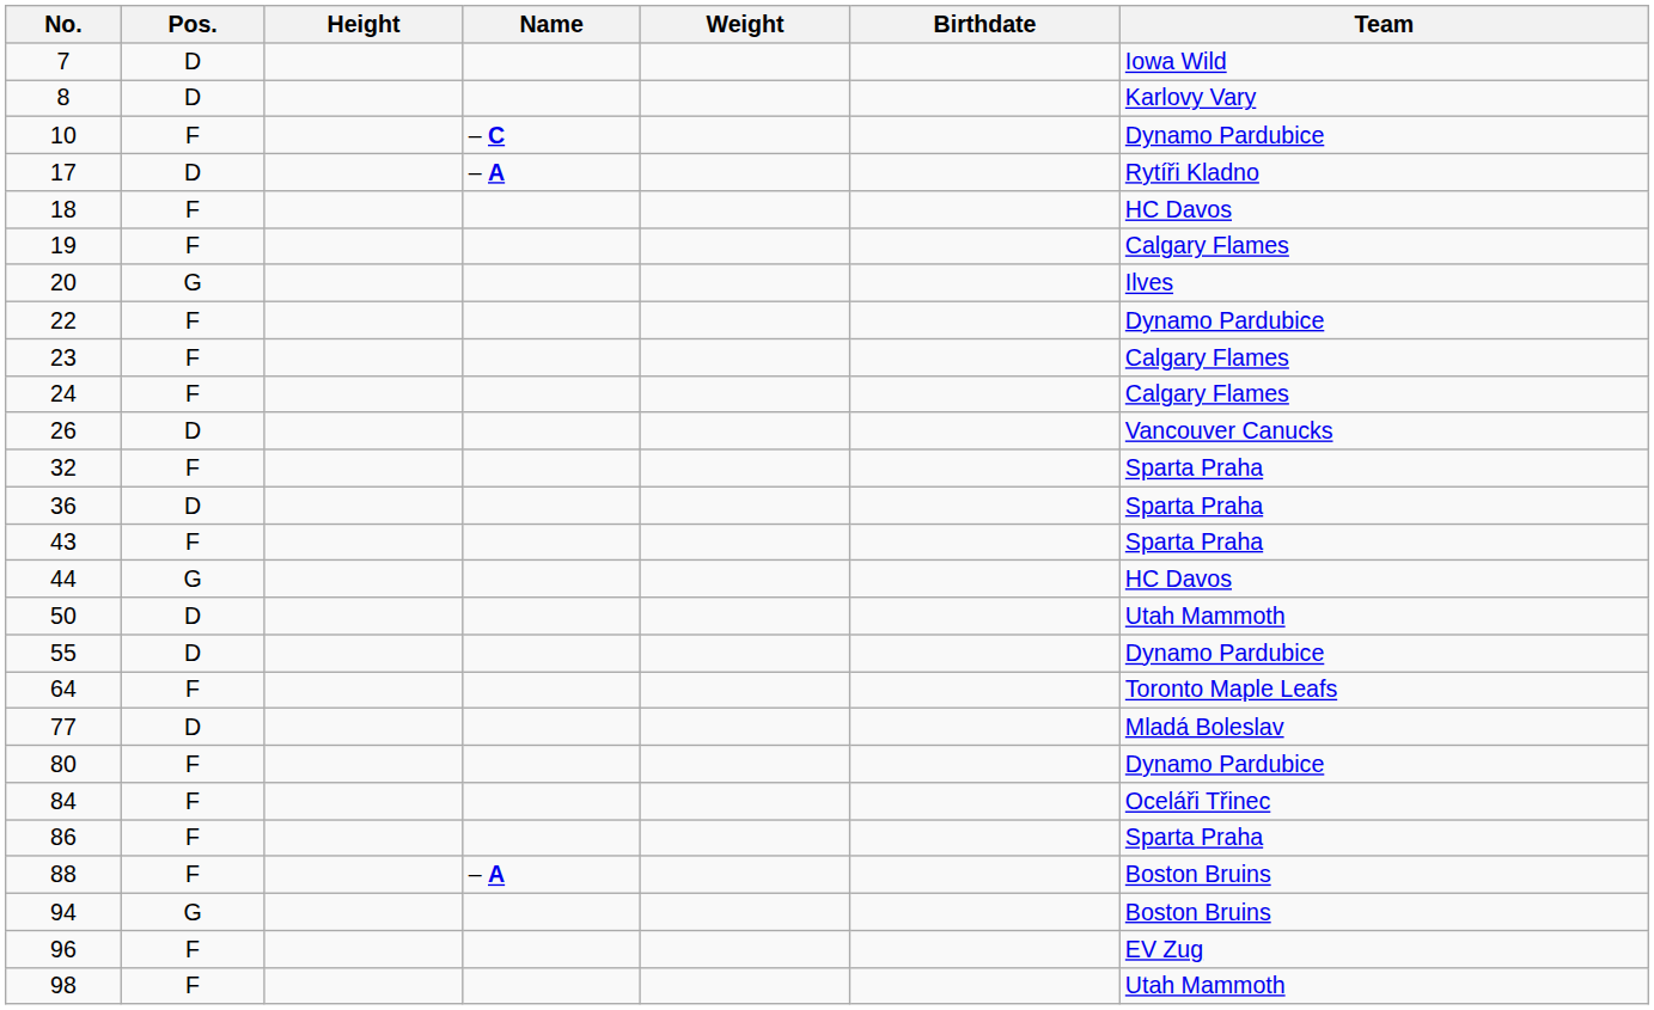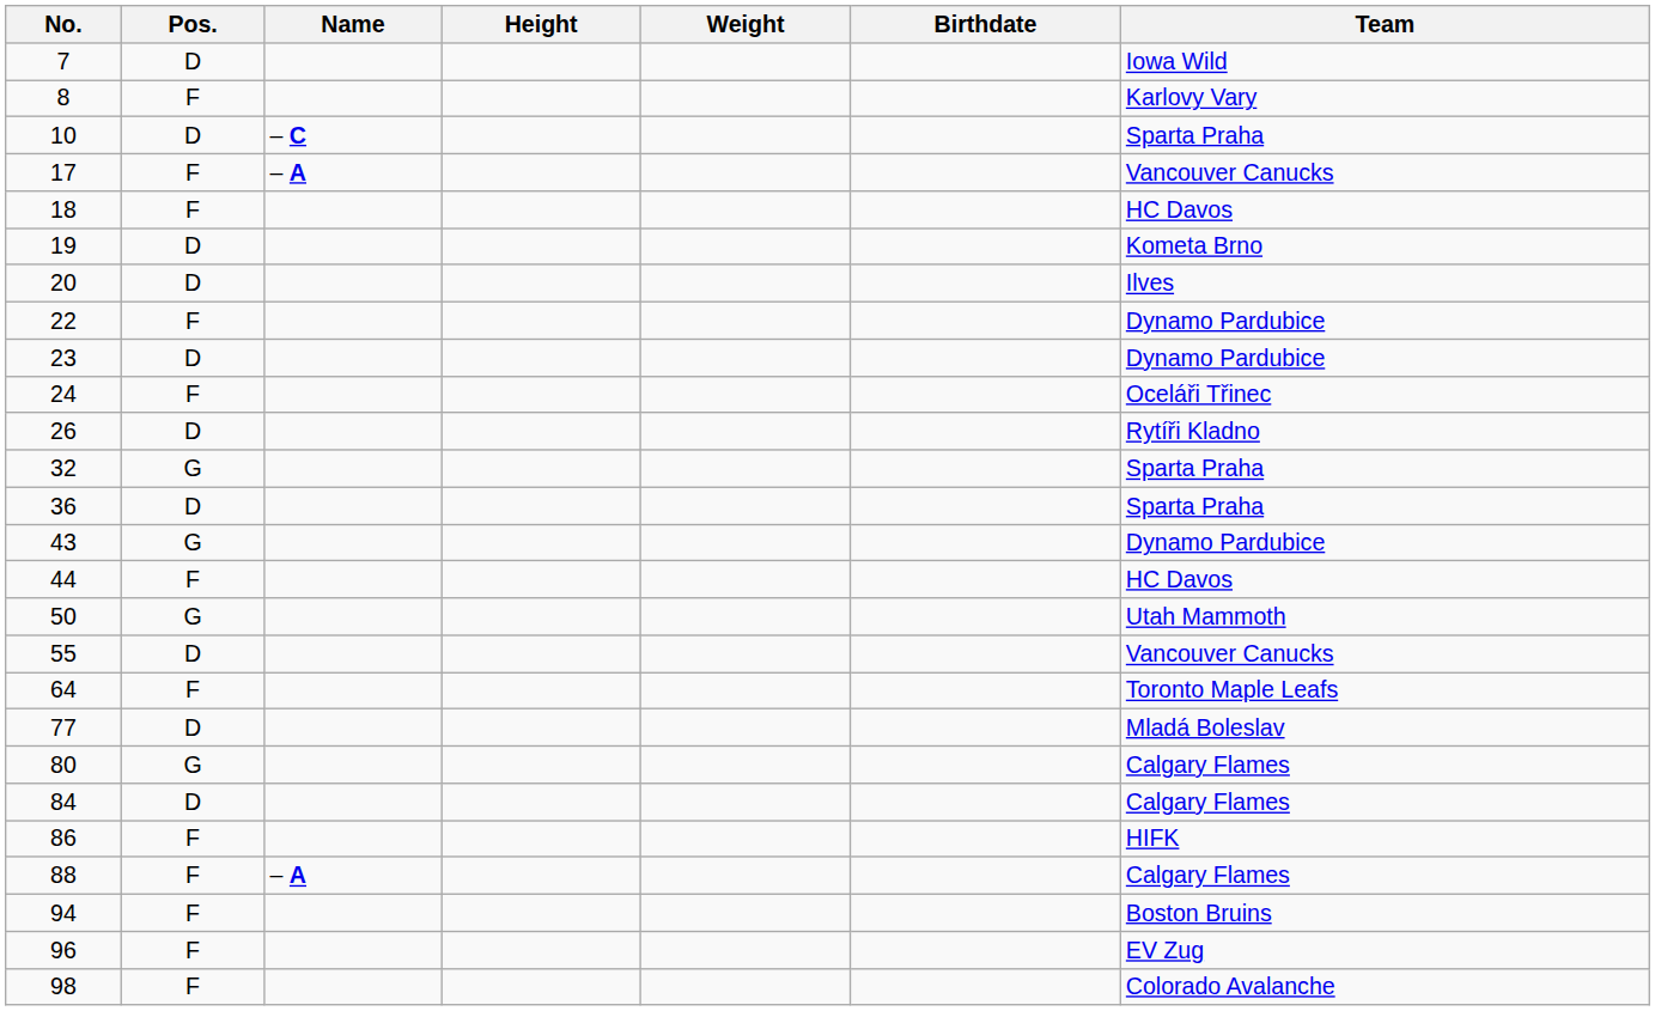 <table width="80%" class="wikitable sortable" style="font-size: 90%; text-align: center;">
 <tr>
 <th>No.</th>
 <th>Pos.</th>
+<th>Name</th>
 <th>Height</th>
-<th>Name</th>
 <th>Weight</th>
 <th>Birthdate</th>
 <th>Team</th>
 </tr>
 <tr>
 <td>7</td>
 <td>D</td>
+<td align="left"></td>
 <td></td>
-<td align="left"></td>
 <td></td>
 <td></td>
 <td style="text-align:left;"> <a href='#'>Iowa Wild</a></td>
 </tr>
 <tr>
 <td>8</td>
-<td>D</td>
+<td>F</td>
+<td align="left"></td>
 <td></td>
-<td align="left"></td>
 <td></td>
 <td></td>
 <td style="text-align:left;"> <a href='#'>Karlovy Vary</a></td>
 </tr>
 <tr>
 <td>10</td>
-<td>F</td>
-<td></td>
+<td>D</td>
 <td align="left"> – <strong><a href='#'>C</a></strong></td>
 <td></td>
 <td></td>
-<td style="text-align:left;"> <a href='#'>Dynamo Pardubice</a></td>
+<td></td>
+<td style="text-align:left;"> <a href='#'>Sparta Praha</a></td>
 </tr>
 <tr>
 <td>17</td>
-<td>D</td>
-<td></td>
+<td>F</td>
 <td align="left"> – <strong><a href='#'>A</a></strong></td>
 <td></td>
 <td></td>
-<td style="text-align:left;"> <a href='#'>Rytíři Kladno</a></td>
+<td></td>
+<td style="text-align:left;"> <a href='#'>Vancouver Canucks</a></td>
 </tr>
 <tr>
 <td>18</td>
 <td>F</td>
+<td align="left"></td>
 <td></td>
-<td align="left"></td>
 <td></td>
 <td></td>
 <td style="text-align:left;"> <a href='#'>HC Davos</a></td>
 </tr>
 <tr>
 <td>19</td>
-<td>F</td>
-<td></td>
+<td>D</td>
 <td align=left></td>
 <td></td>
 <td></td>
-<td style="text-align:left;"> <a href='#'>Calgary Flames</a></td>
+<td></td>
+<td style="text-align:left;"> <a href='#'>Kometa Brno</a></td>
 </tr>
 <tr>
 <td>20</td>
-<td>G</td>
+<td>D</td>
+<td align="left"></td>
 <td></td>
-<td align="left"></td>
 <td></td>
 <td></td>
 <td style="text-align:left;"> <a href='#'>Ilves</a></td>
 </tr>
 <tr>
 <td>22</td>
 <td>F</td>
+<td align=left></td>
 <td></td>
-<td align=left></td>
 <td></td>
 <td></td>
 <td style="text-align:left;"> <a href='#'>Dynamo Pardubice</a></td>
 </tr>
 <tr>
 <td>23</td>
-<td>F</td>
-<td></td>
+<td>D</td>
 <td align="left"></td>
 <td></td>
 <td></td>
-<td style="text-align:left;"> <a href='#'>Calgary Flames</a></td>
+<td></td>
+<td style="text-align:left;"> <a href='#'>Dynamo Pardubice</a></td>
 </tr>
 <tr>
 <td>24</td>
 <td>F</td>
-<td></td>
 <td align="left"></td>
 <td></td>
 <td></td>
-<td style="text-align:left;"> <a href='#'>Calgary Flames</a></td>
+<td></td>
+<td style="text-align:left;"> <a href='#'>Oceláři Třinec</a></td>
 </tr>
 <tr>
 <td>26</td>
 <td>D</td>
-<td></td>
 <td align="left"></td>
 <td></td>
 <td></td>
-<td style="text-align:left;"> <a href='#'>Vancouver Canucks</a></td>
+<td></td>
+<td style="text-align:left;"> <a href='#'>Rytíři Kladno</a></td>
 </tr>
 <tr>
 <td>32</td>
-<td>F</td>
+<td>G</td>
+<td align="left"></td>
 <td></td>
-<td align="left"></td>
 <td></td>
 <td></td>
 <td style="text-align:left;"> <a href='#'>Sparta Praha</a></td>
 </tr>
 <tr>
 <td>36</td>
 <td>D</td>
+<td align="left"></td>
 <td></td>
-<td align="left"></td>
 <td></td>
 <td></td>
 <td style="text-align:left;"> <a href='#'>Sparta Praha</a></td>
 </tr>
 <tr>
 <td>43</td>
-<td>F</td>
-<td></td>
+<td>G</td>
 <td align="left"></td>
 <td></td>
 <td></td>
-<td style="text-align:left;"> <a href='#'>Sparta Praha</a></td>
+<td></td>
+<td style="text-align:left;"> <a href='#'>Dynamo Pardubice</a></td>
 </tr>
 <tr>
 <td>44</td>
-<td>G</td>
+<td>F</td>
+<td align="left"></td>
 <td></td>
-<td align="left"></td>
 <td></td>
 <td></td>
 <td style="text-align:left;"> <a href='#'>HC Davos</a></td>
 </tr>
 <tr>
 <td>50</td>
-<td>D</td>
+<td>G</td>
+<td align="left"></td>
 <td></td>
-<td align="left"></td>
 <td></td>
 <td></td>
 <td style="text-align:left;"> <a href='#'>Utah Mammoth</a></td>
 </tr>
 <tr>
 <td>55</td>
 <td>D</td>
-<td></td>
 <td align="left"></td>
 <td></td>
 <td></td>
-<td style="text-align:left;"> <a href='#'>Dynamo Pardubice</a></td>
+<td></td>
+<td style="text-align:left;"> <a href='#'>Vancouver Canucks</a></td>
 </tr>
 <tr>
 <td>64</td>
 <td>F</td>
+<td align="left"></td>
 <td></td>
-<td align="left"></td>
 <td></td>
 <td></td>
 <td style="text-align:left;"> <a href='#'>Toronto Maple Leafs</a></td>
 </tr>
 <tr>
 <td>77</td>
 <td>D</td>
+<td align="left"></td>
 <td></td>
-<td align="left"></td>
 <td></td>
 <td></td>
 <td style="text-align:left;"> <a href='#'>Mladá Boleslav</a></td>
 </tr>
 <tr>
 <td>80</td>
-<td>F</td>
-<td></td>
+<td>G</td>
 <td align="left"></td>
 <td></td>
 <td></td>
-<td style="text-align:left;"> <a href='#'>Dynamo Pardubice</a></td>
+<td></td>
+<td style="text-align:left;"> <a href='#'>Calgary Flames</a></td>
 </tr>
 <tr>
 <td>84</td>
-<td>F</td>
-<td></td>
+<td>D</td>
 <td align="left"></td>
 <td></td>
 <td></td>
-<td style="text-align:left;"> <a href='#'>Oceláři Třinec</a></td>
+<td></td>
+<td style="text-align:left;"> <a href='#'>Calgary Flames</a></td>
 </tr>
 <tr>
 <td>86</td>
 <td>F</td>
-<td></td>
 <td align="left"></td>
 <td></td>
 <td></td>
-<td style="text-align:left;"> <a href='#'>Sparta Praha</a></td>
+<td></td>
+<td style="text-align:left;"> <a href='#'>HIFK</a></td>
 </tr>
 <tr>
 <td>88</td>
 <td>F</td>
-<td></td>
 <td align="left"> – <strong><a href='#'>A</a></strong></td>
 <td></td>
 <td></td>
-<td style="text-align:left;"> <a href='#'>Boston Bruins</a></td>
+<td></td>
+<td style="text-align:left;"> <a href='#'>Calgary Flames</a></td>
 </tr>
 <tr>
 <td>94</td>
-<td>G</td>
+<td>F</td>
+<td align=left></td>
 <td></td>
-<td align=left></td>
 <td></td>
 <td></td>
 <td style="text-align:left;"> <a href='#'>Boston Bruins</a></td>
 </tr>
 <tr>
 <td>96</td>
 <td>F</td>
+<td align=left></td>
 <td></td>
-<td align=left></td>
 <td></td>
 <td></td>
 <td style="text-align:left;"> <a href='#'>EV Zug</a></td>
 </tr>
 <tr>
 <td>98</td>
 <td>F</td>
-<td></td>
 <td align=left></td>
 <td></td>
 <td></td>
-<td style="text-align:left;"> <a href='#'>Utah Mammoth</a></td>
+<td></td>
+<td style="text-align:left;"> <a href='#'>Colorado Avalanche</a></td>
 </tr>
 </table>
